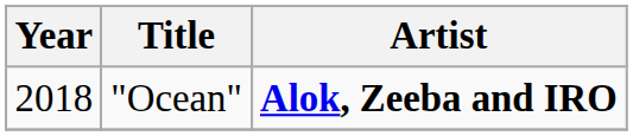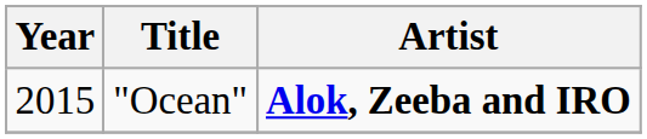 <table class="wikitable">
 <tr>
 <th>Year</th>
 <th>Title</th>
 <th>Artist</th>
 </tr>
 <tr>
-<td>2018</td>
+<td>2015</td>
 <td>"Ocean"</td>
 <td><strong><a href='#'>Alok</a>, Zeeba and IRO</strong></td>
 </tr>
 <tr>
 </tr>
 </table>
